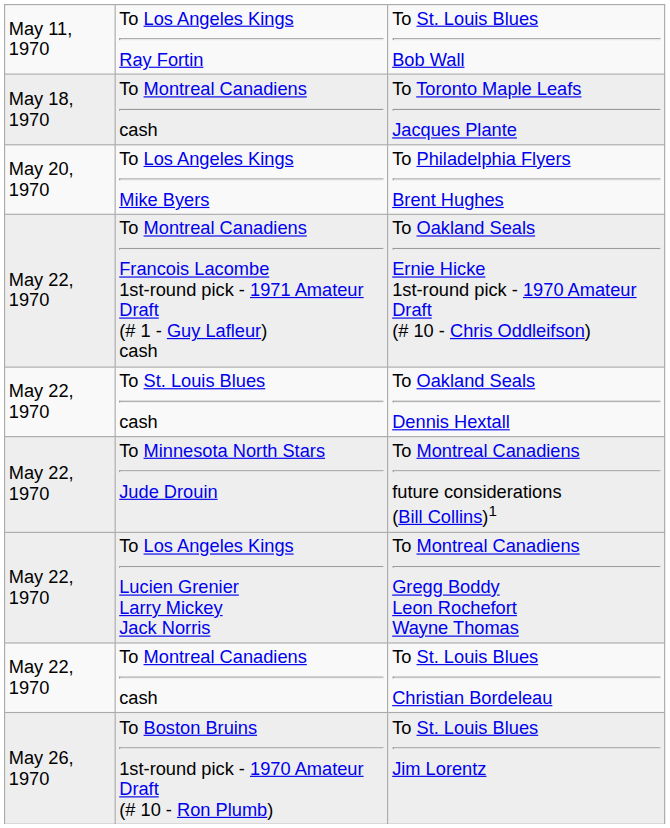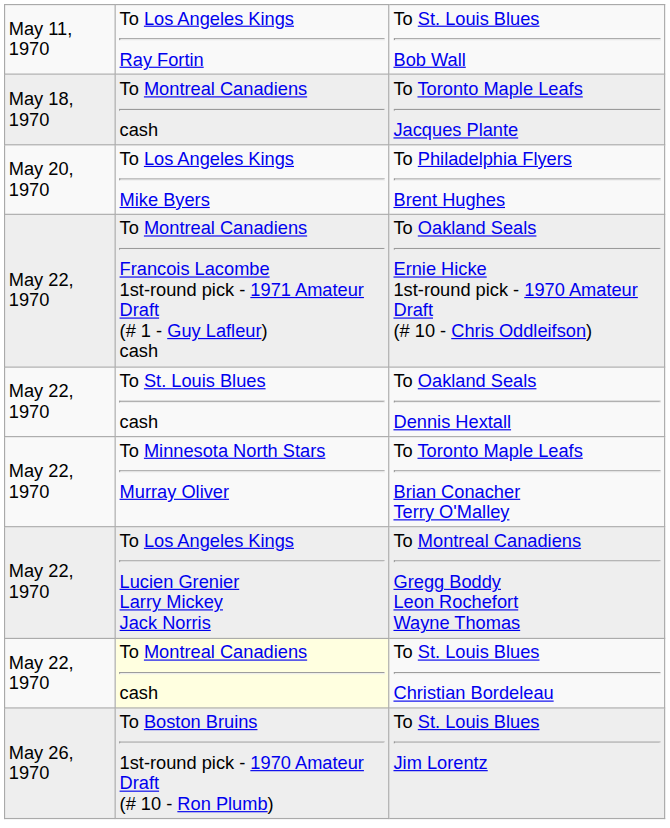 <table class="wikitable" style="border:1px solid #999; width:580px;">
 <tr>
 <td>May 11, 1970</td>
 <td valign="top">To <a href='#'>Los Angeles Kings</a><hr><a href='#'>Ray Fortin</a></td>
 <td valign="top">To <a href='#'>St. Louis Blues</a><hr><a href='#'>Bob Wall</a></td>
 </tr>
 <tr bgcolor="eeeeee">
 <td>May 18, 1970</td>
 <td valign="top">To <a href='#'>Montreal Canadiens</a><hr>cash</td>
 <td valign="top">To <a href='#'>Toronto Maple Leafs</a><hr><a href='#'>Jacques Plante</a></td>
 </tr>
 <tr>
 <td>May 20, 1970</td>
 <td valign="top">To <a href='#'>Los Angeles Kings</a><hr><a href='#'>Mike Byers</a></td>
 <td valign="top">To <a href='#'>Philadelphia Flyers</a><hr><a href='#'>Brent Hughes</a></td>
 </tr>
 <tr bgcolor="eeeeee">
 <td>May 22, 1970</td>
 <td valign="top">To <a href='#'>Montreal Canadiens</a><hr><a href='#'>Francois Lacombe</a><br>1st-round pick - <a href='#'>1971 Amateur Draft</a><br>(# 1 - <a href='#'>Guy Lafleur</a>)<br>cash</td>
 <td valign="top">To <a href='#'>Oakland Seals</a><hr><a href='#'>Ernie Hicke</a><br>1st-round pick - <a href='#'>1970 Amateur Draft</a><br>(# 10 - <a href='#'>Chris Oddleifson</a>)</td>
 </tr>
 <tr>
 <td>May 22, 1970</td>
 <td valign="top">To <a href='#'>St. Louis Blues</a><hr>cash</td>
 <td valign="top">To <a href='#'>Oakland Seals</a><hr><a href='#'>Dennis Hextall</a></td>
 </tr>
-<tr bgcolor="eeeeee">
+<tr>
 <td>May 22, 1970</td>
-<td valign="top">To <a href='#'>Minnesota North Stars</a><hr><a href='#'>Jude Drouin</a></td>
-<td valign="top">To <a href='#'>Montreal Canadiens</a><hr>future considerations<br>(<a href='#'>Bill Collins</a>)<sup>1</sup></td>
+<td valign="top">To <a href='#'>Minnesota North Stars</a><hr><a href='#'>Murray Oliver</a></td>
+<td valign="top">To <a href='#'>Toronto Maple Leafs</a><hr><a href='#'>Brian Conacher</a><br><a href='#'>Terry O'Malley</a></td>
 </tr>
 <tr bgcolor="eeeeee">
 <td>May 22, 1970</td>
 <td valign="top">To <a href='#'>Los Angeles Kings</a><hr><a href='#'>Lucien Grenier</a><br><a href='#'>Larry Mickey</a><br><a href='#'>Jack Norris</a></td>
 <td valign="top">To <a href='#'>Montreal Canadiens</a><hr><a href='#'>Gregg Boddy</a><br><a href='#'>Leon Rochefort</a><br><a href='#'>Wayne Thomas</a></td>
 </tr>
 <tr>
 <td>May 22, 1970</td>
-<td valign="top">To <a href='#'>Montreal Canadiens</a><hr>cash</td>
+<td valign="top" style="background: lightyellow;">To <a href='#'>Montreal Canadiens</a><hr>cash</td>
 <td valign="top">To <a href='#'>St. Louis Blues</a><hr><a href='#'>Christian Bordeleau</a></td>
 </tr>
 <tr bgcolor="eeeeee">
 <td>May 26, 1970</td>
 <td valign="top">To <a href='#'>Boston Bruins</a><hr>1st-round pick - <a href='#'>1970 Amateur Draft</a><br>(# 10 - <a href='#'>Ron Plumb</a>)</td>
 <td valign="top">To <a href='#'>St. Louis Blues</a><hr><a href='#'>Jim Lorentz</a></td>
 </tr>
 </table>
